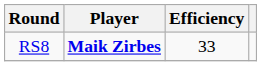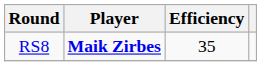 <table class="wikitable sortable" style="text-align: center;">
 <tr>
 <th align="center">Round</th>
 <th align="center">Player</th>
 <th align="center">Efficiency</th>
 <th></th>
 </tr>
 <tr>
 <td><a href='#'>RS8</a></td>
 <td align="left"><strong> <a href='#'>Maik Zirbes</a></strong></td>
-<td>33</td>
+<td>35</td>
 <td></td>
 </tr>
 <tr>
 </tr>
 </table>
